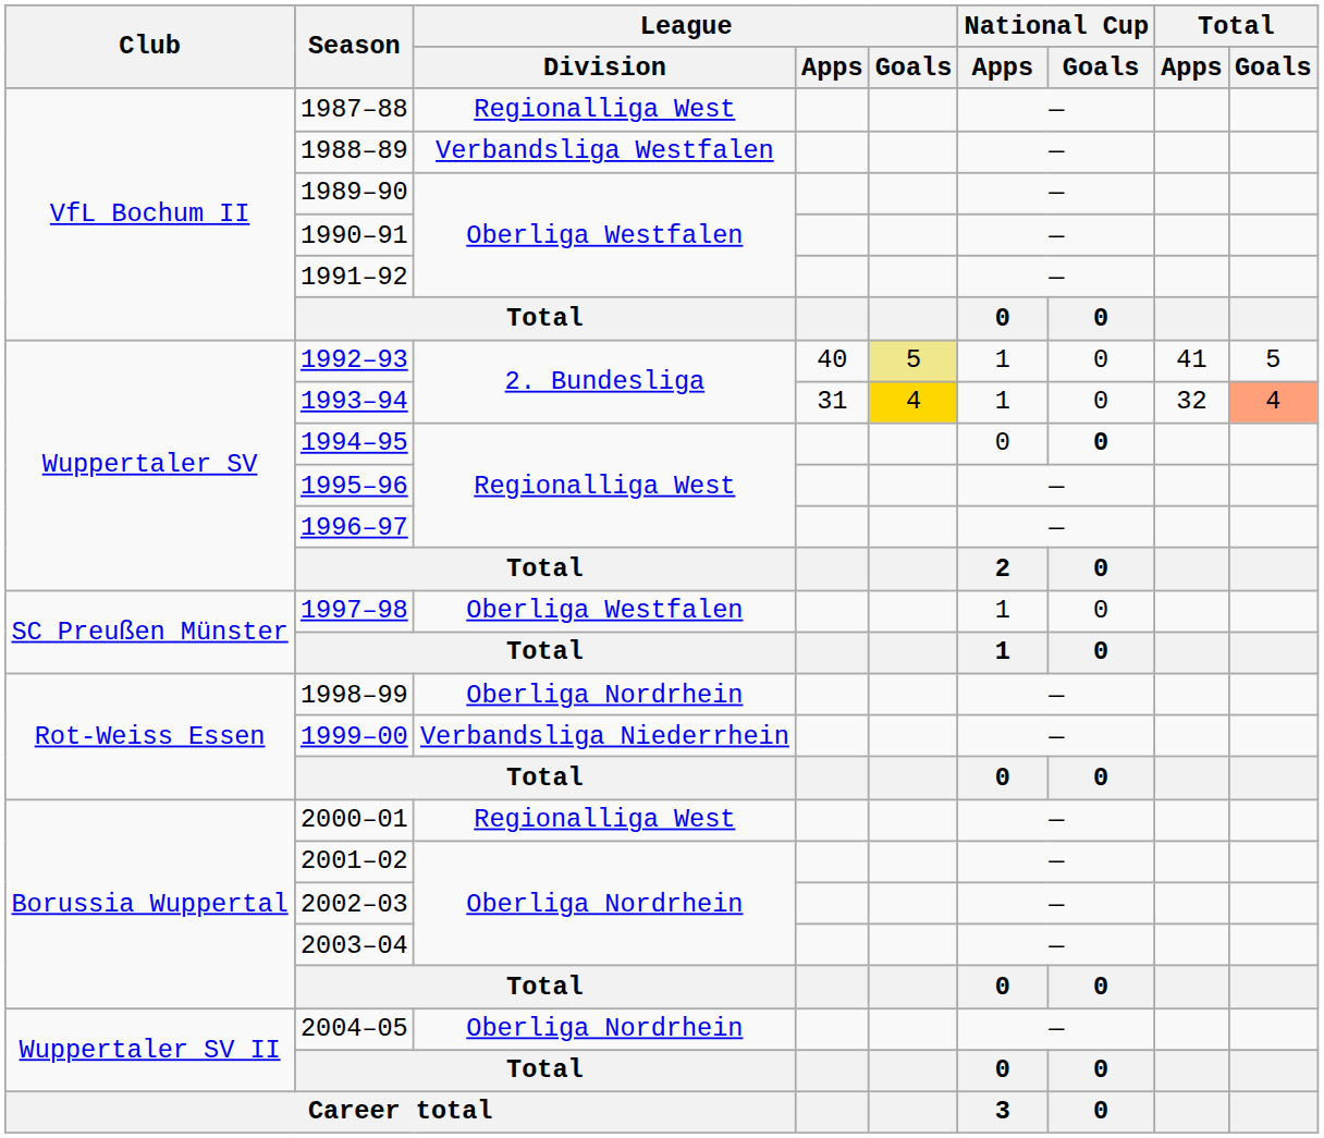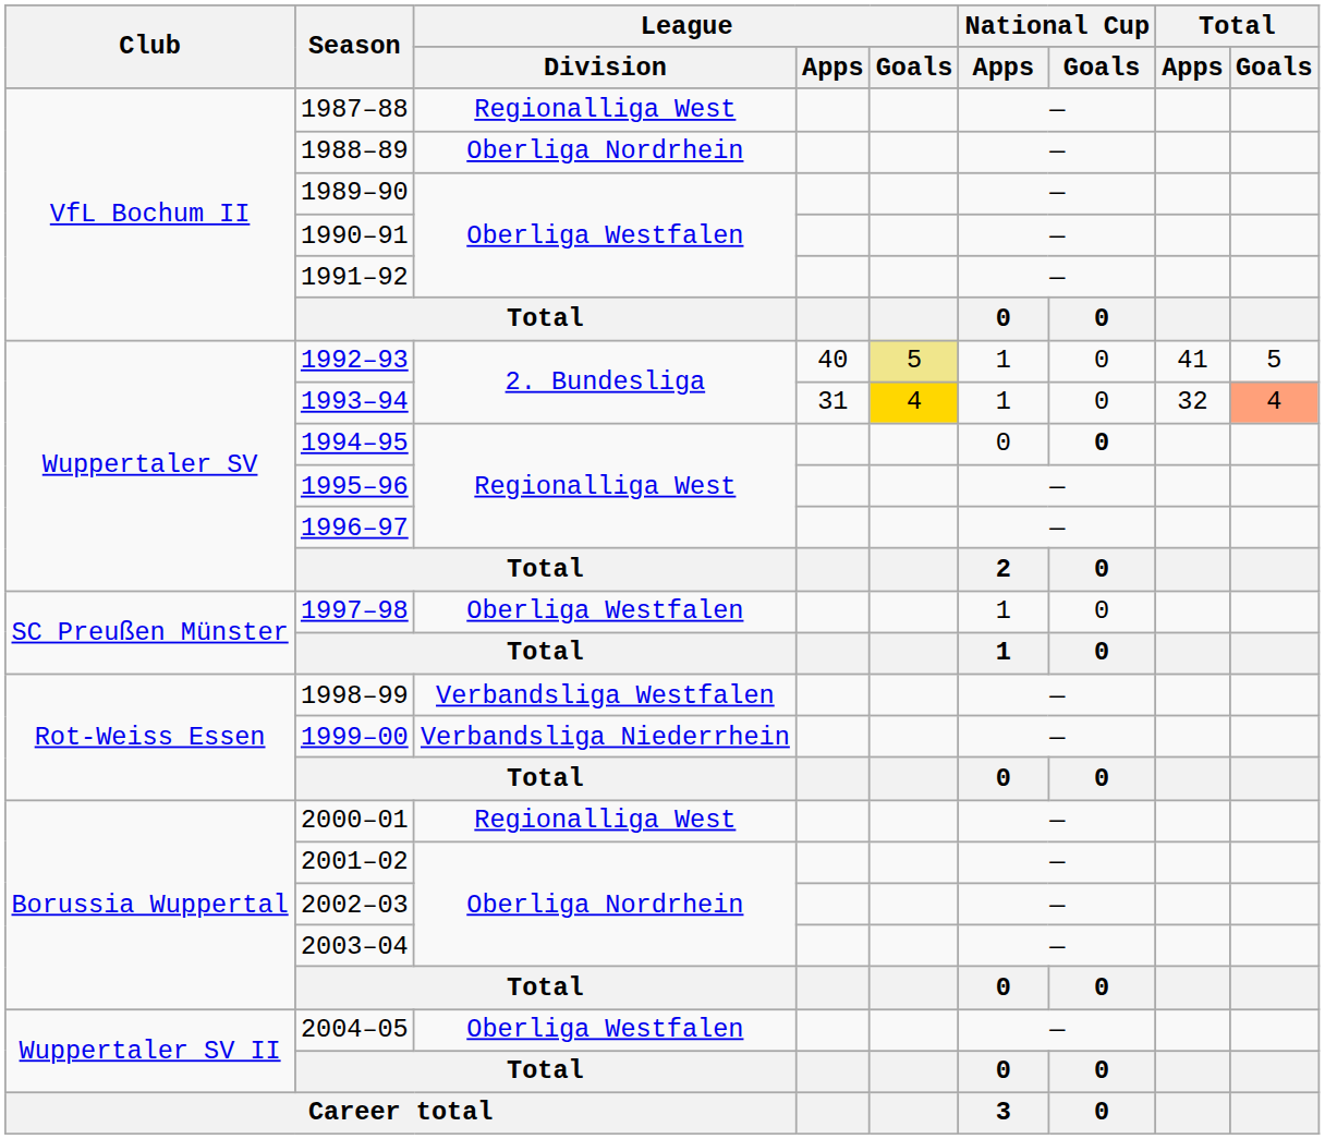 <table class="wikitable" style="text-align:center">
 <tr>
 <th rowspan="2">Club</th>
 <th rowspan="2">Season</th>
 <th colspan="3">League</th>
 <th colspan="2">National Cup</th>
 <th colspan="2">Total</th>
 </tr>
 <tr>
 <th>Division</th>
 <th>Apps</th>
 <th>Goals</th>
 <th>Apps</th>
 <th>Goals</th>
 <th>Apps</th>
 <th>Goals</th>
 </tr>
 <tr>
 <td rowspan="6"><a href='#'>VfL Bochum II</a></td>
 <td>1987–88</td>
 <td><a href='#'>Regionalliga West</a></td>
 <td></td>
 <td></td>
 <td colspan="2">—</td>
 <td></td>
 <td></td>
 </tr>
 <tr>
 <td>1988–89</td>
-<td><a href='#'>Verbandsliga Westfalen</a></td>
+<td><a href='#'>Oberliga Nordrhein</a></td>
 <td></td>
 <td></td>
 <td colspan="2">—</td>
 <td></td>
 <td></td>
 </tr>
 <tr>
 <td>1989–90</td>
 <td rowspan="3"><a href='#'>Oberliga Westfalen</a></td>
 <td></td>
 <td></td>
 <td colspan="2">—</td>
 <td></td>
 <td></td>
 </tr>
 <tr>
 <td>1990–91</td>
 <td></td>
 <td></td>
 <td colspan="2">—</td>
 <td></td>
 <td></td>
 </tr>
 <tr>
 <td>1991–92</td>
 <td></td>
 <td></td>
 <td colspan="2">—</td>
 <td></td>
 <td></td>
 </tr>
 <tr>
 <th colspan="2">Total</th>
 <th></th>
 <th></th>
 <th>0</th>
 <th>0</th>
 <th></th>
 <th></th>
 </tr>
 <tr>
 <td rowspan="6"><a href='#'>Wuppertaler SV</a></td>
 <td><a href='#'>1992–93</a></td>
 <td rowspan="2"><a href='#'>2. Bundesliga</a></td>
 <td>40</td>
 <td style="background: khaki;">5</td>
 <td>1</td>
 <td>0</td>
 <td>41</td>
 <td>5</td>
 </tr>
 <tr>
 <td><a href='#'>1993–94</a></td>
 <td>31</td>
 <td style="background: gold;">4</td>
 <td>1</td>
 <td>0</td>
 <td>32</td>
 <td style="background: lightsalmon;">4</td>
 </tr>
 <tr>
 <td><a href='#'>1994–95</a></td>
 <td rowspan="3"><a href='#'>Regionalliga West</a></td>
 <td></td>
 <td></td>
 <td>0</td>
 <td><strong>0</strong></td>
 <td></td>
 <td></td>
 </tr>
 <tr>
 <td><a href='#'>1995–96</a></td>
 <td></td>
 <td></td>
 <td colspan="2">—</td>
 <td></td>
 <td></td>
 </tr>
 <tr>
 <td><a href='#'>1996–97</a></td>
 <td></td>
 <td></td>
 <td colspan="2">—</td>
 <td></td>
 <td></td>
 </tr>
 <tr>
 <th colspan="2">Total</th>
 <th></th>
 <th></th>
 <th>2</th>
 <th>0</th>
 <th></th>
 <th></th>
 </tr>
 <tr>
 <td rowspan="2"><a href='#'>SC Preußen Münster</a></td>
 <td><a href='#'>1997–98</a></td>
 <td><a href='#'>Oberliga Westfalen</a></td>
 <td></td>
 <td></td>
 <td>1</td>
 <td>0</td>
 <td></td>
 <td></td>
 </tr>
 <tr>
 <th colspan="2">Total</th>
 <th></th>
 <th></th>
 <th>1</th>
 <th>0</th>
 <th></th>
 <th></th>
 </tr>
 <tr>
 <td rowspan="3"><a href='#'>Rot-Weiss Essen</a></td>
 <td>1998–99</td>
-<td><a href='#'>Oberliga Nordrhein</a></td>
+<td><a href='#'>Verbandsliga Westfalen</a></td>
 <td></td>
 <td></td>
 <td colspan="2">—</td>
 <td></td>
 <td></td>
 </tr>
 <tr>
 <td><a href='#'>1999–00</a></td>
 <td><a href='#'>Verbandsliga Niederrhein</a></td>
 <td></td>
 <td></td>
 <td colspan="2">—</td>
 <td></td>
 <td></td>
 </tr>
 <tr>
 <th colspan="2">Total</th>
 <th></th>
 <th></th>
 <th>0</th>
 <th>0</th>
 <th></th>
 <th></th>
 </tr>
 <tr>
 <td rowspan="5"><a href='#'>Borussia Wuppertal</a></td>
 <td>2000–01</td>
 <td><a href='#'>Regionalliga West</a></td>
 <td></td>
 <td></td>
 <td colspan="2">—</td>
 <td></td>
 <td></td>
 </tr>
 <tr>
 <td>2001–02</td>
 <td rowspan="3"><a href='#'>Oberliga Nordrhein</a></td>
 <td></td>
 <td></td>
 <td colspan="2">—</td>
 <td></td>
 <td></td>
 </tr>
 <tr>
 <td>2002–03</td>
 <td></td>
 <td></td>
 <td colspan="2">—</td>
 <td></td>
 <td></td>
 </tr>
 <tr>
 <td>2003–04</td>
 <td></td>
 <td></td>
 <td colspan="2">—</td>
 <td></td>
 <td></td>
 </tr>
 <tr>
 <th colspan="2">Total</th>
 <th></th>
 <th></th>
 <th>0</th>
 <th>0</th>
 <th></th>
 <th></th>
 </tr>
 <tr>
 <td rowspan="2"><a href='#'>Wuppertaler SV II</a></td>
 <td>2004–05</td>
-<td><a href='#'>Oberliga Nordrhein</a></td>
+<td><a href='#'>Oberliga Westfalen</a></td>
 <td></td>
 <td></td>
 <td colspan="2">—</td>
 <td></td>
 <td></td>
 </tr>
 <tr>
 <th colspan="2">Total</th>
 <th></th>
 <th></th>
 <th>0</th>
 <th>0</th>
 <th></th>
 <th></th>
 </tr>
 <tr>
 <th colspan="3">Career total</th>
 <th></th>
 <th></th>
 <th>3</th>
 <th>0</th>
 <th></th>
 <th></th>
 </tr>
 </table>
